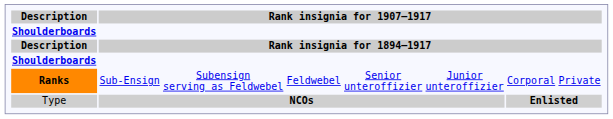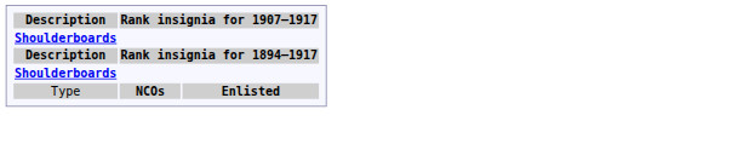 <table style="border: 1px solid #8888AA; background: #F7F8FF; padding: 5px; font-size: 95%; margin: 12px 12px 12px 12px;">
 <tr style="background:#CCCCCC">
 <th>Description</th>
 <th colspan=7>Rank insignia for 1907—1917</th>
 </tr>
 <tr align="center">
 <th rowspan="2"><a href='#'>Shoulderboards</a></th>
 </tr>
 <tr align="center">
 <td></td>
 <td></td>
 <td></td>
 <td></td>
 <td></td>
 <td></td>
 <td></td>
 </tr>
 <tr style="background:#CCCCCC">
 <th>Description</th>
 <th colspan=7>Rank insignia for 1894—1917</th>
 </tr>
 <tr align="center">
 <th rowspan="2"><a href='#'>Shoulderboards</a></th>
 </tr>
 <tr align="center">
 <td></td>
 <td></td>
 <td></td>
 <td></td>
 <td></td>
 <td></td>
 <td></td>
 </tr>
-<tr align="center">
-<th style="background:#FF8800; color:black;">Ranks</th>
-<td><a href='#'>Sub-Ensign</a></td>
-<td><a href='#'>Subensign <br>serving as Feldwebel</a></td>
-<td><a href='#'>Feldwebel</a></td>
-<td><a href='#'>Senior<br>unteroffizier</a></td>
-<td><a href='#'>Junior<br>unteroffizier</a></td>
-<td><a href='#'>Corporal</a></td>
-<td><a href='#'>Private</a></td>
-</tr>
 <tr align="center" style="background:#CFCFCF;">
 <td>Type</td>
 <td colspan="5"><strong>NCOs</strong></td>
 <td colspan="2"><strong>Enlisted</strong></td>
 </tr>
 </table>
